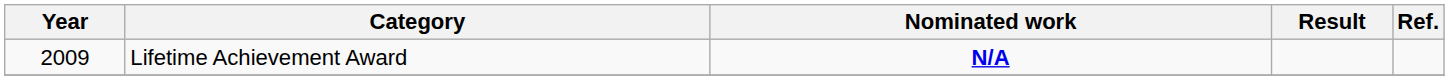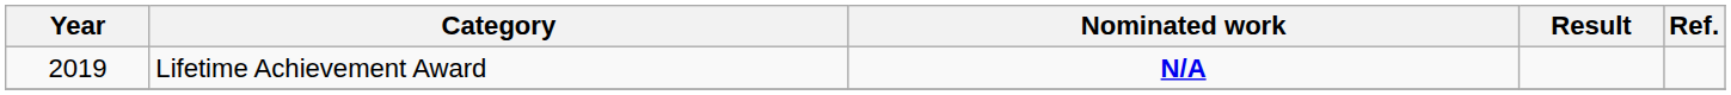 <table class=wikitable>
 <tr>
 <th scope="col" style="width:5em;">Year</th>
 <th scope="col" style="width:26em;">Category</th>
 <th scope="col" style="width:25em;">Nominated work</th>
 <th scope="col" style="width:5em;">Result</th>
 <th>Ref.</th>
 </tr>
 <tr>
-<td style="text-align:center;">2009</td>
+<td style="text-align:center;">2019</td>
 <td>Lifetime Achievement Award</td>
 <td style="text-align:center;"><strong><a href='#'>N/A</a></strong></td>
 <td></td>
 <td></td>
 </tr>
 <tr>
 </tr>
 </table>
